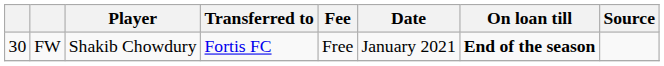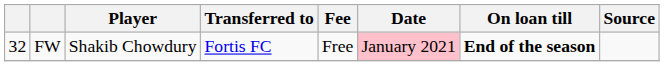 <table class="wikitable" style="text-align:centre">
 <tr>
 <th></th>
 <th></th>
 <th>Player</th>
 <th>Transferred to</th>
 <th>Fee</th>
 <th>Date</th>
 <th>On loan till</th>
 <th>Source</th>
 </tr>
 <tr>
-<td>30</td>
+<td>32</td>
 <td>FW</td>
 <td align="left"> Shakib Chowdury</td>
 <td align="left"> <a href='#'>Fortis FC</a></td>
 <td>Free</td>
-<td>January 2021</td>
+<td style="background: pink;">January 2021</td>
 <td><strong>End of the season</strong></td>
 <td></td>
 </tr>
 <tr>
 </tr>
 </table>
